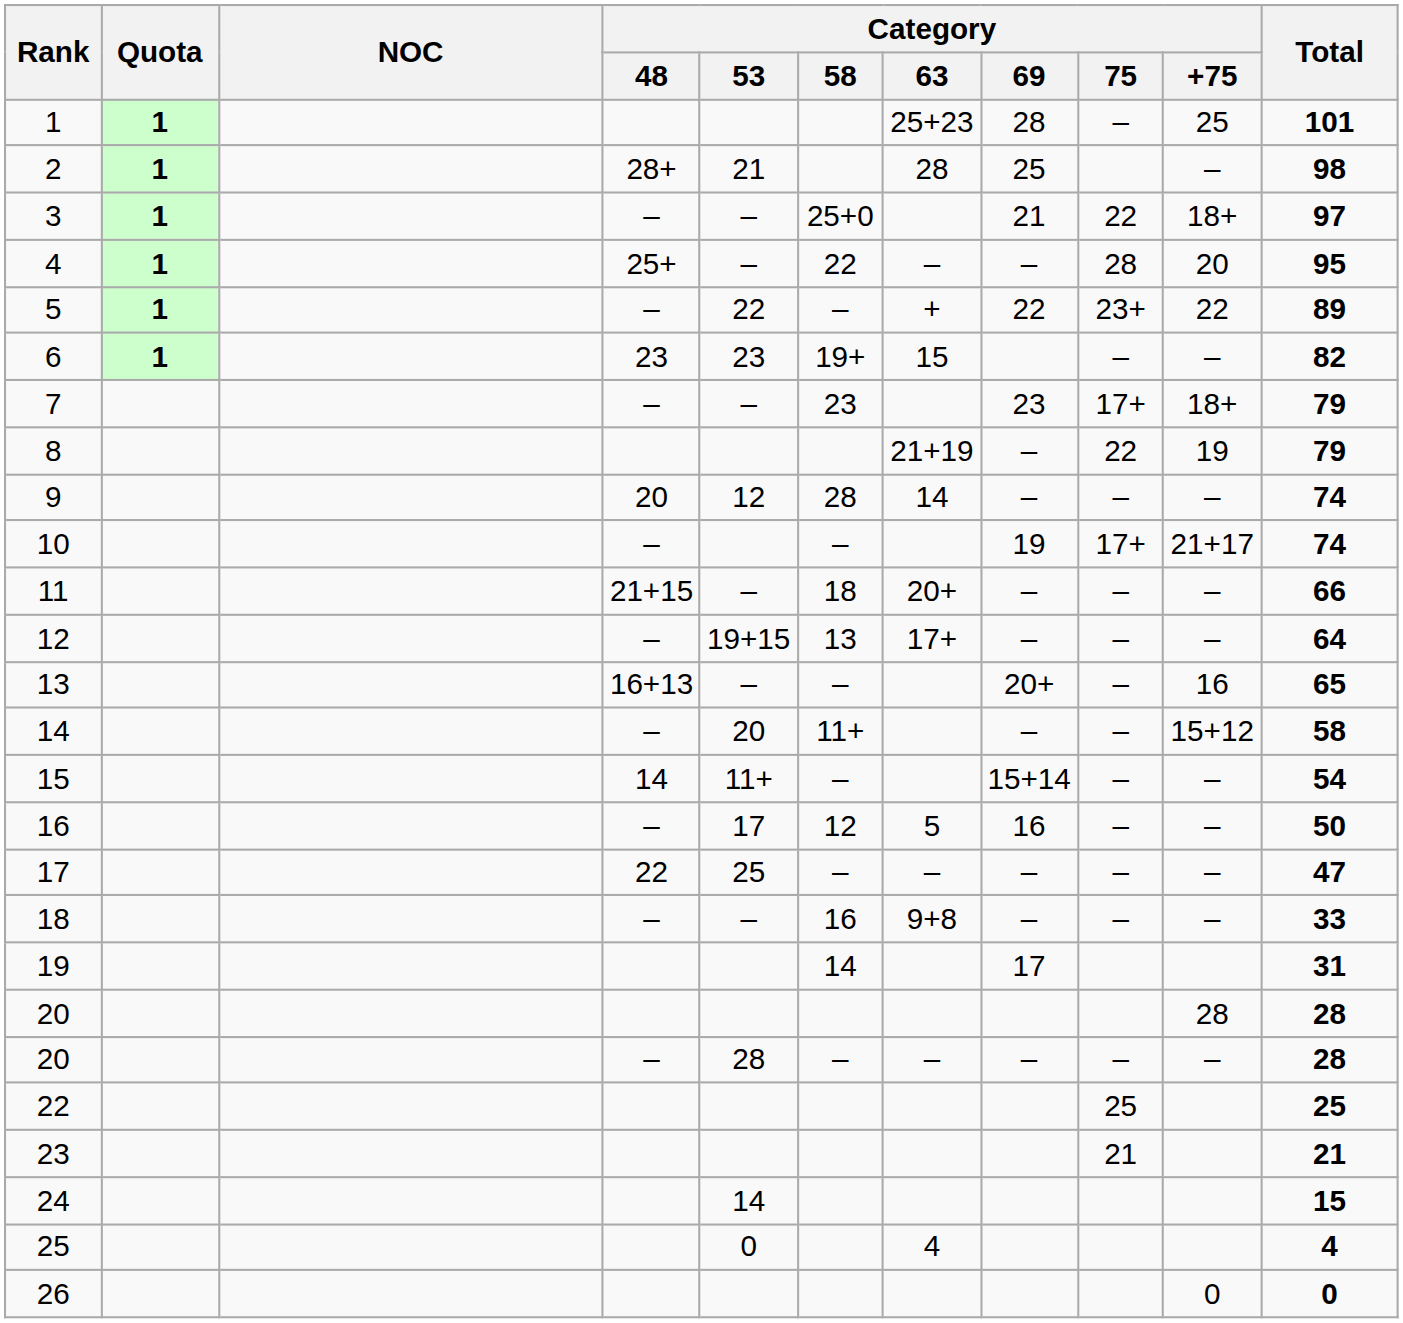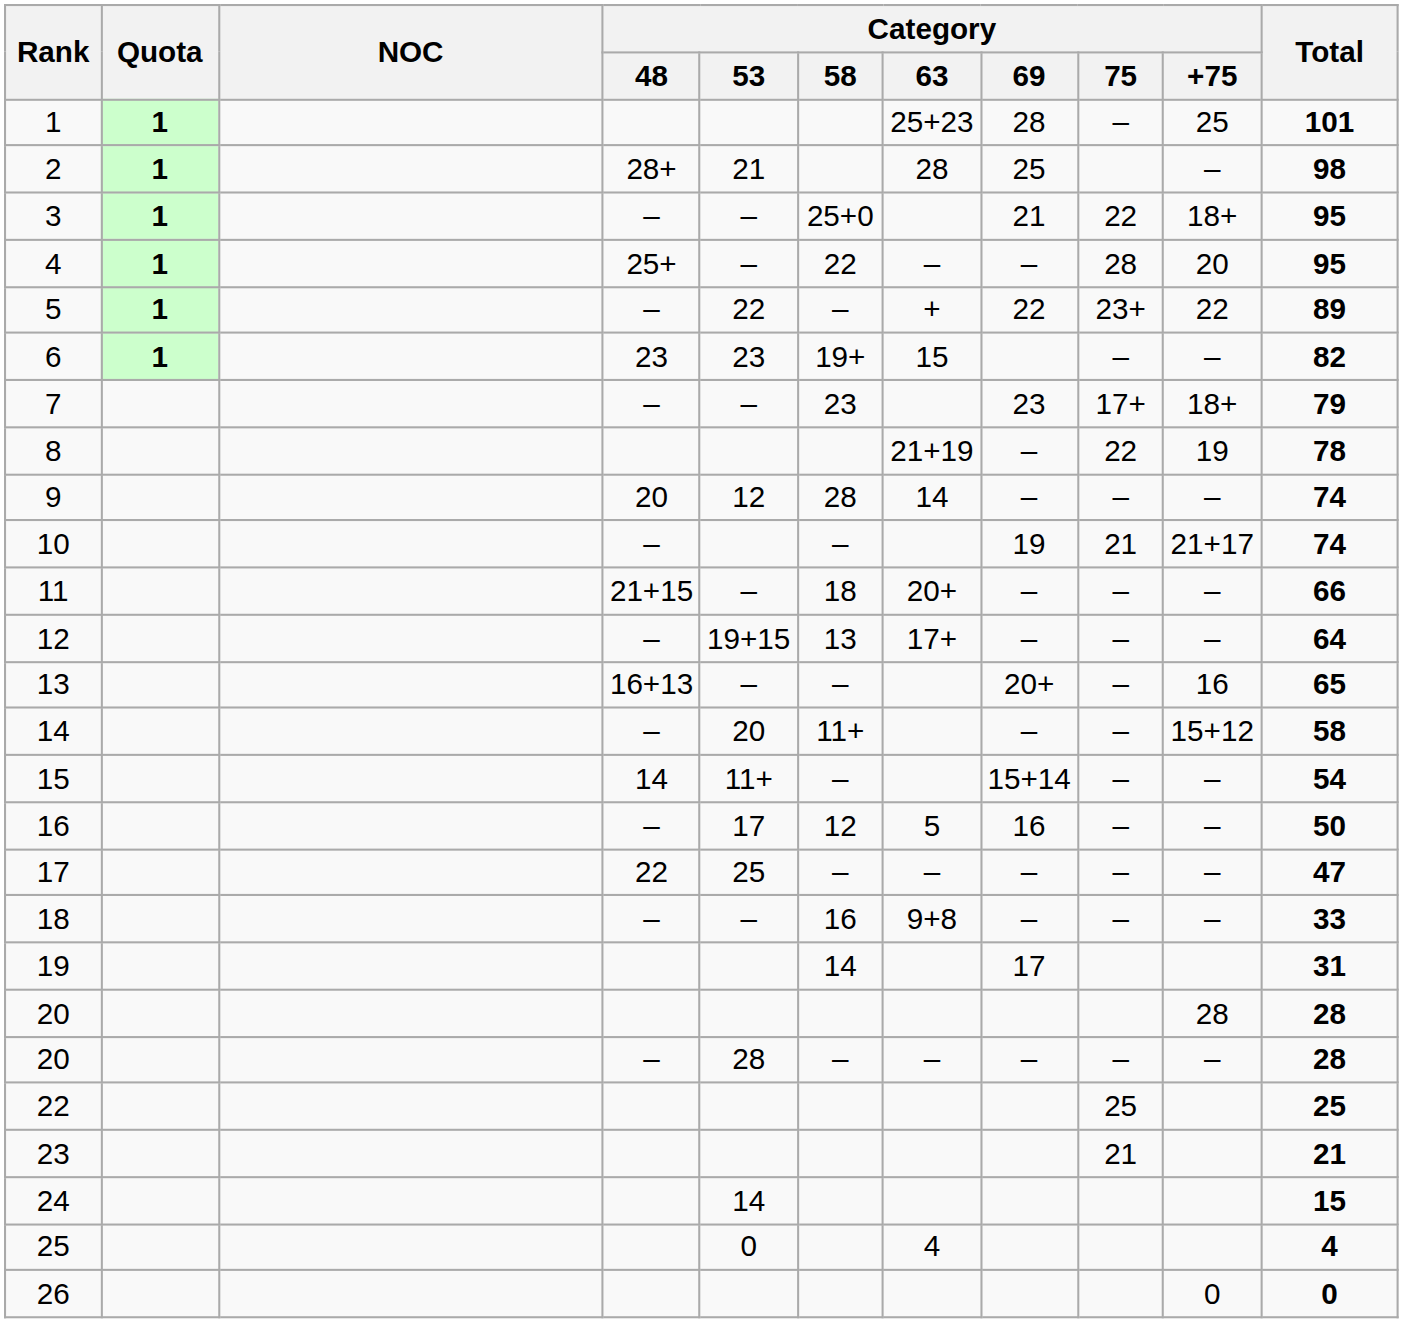 <table class="wikitable" style="text-align:center; font-size:90%">
 <tr>
 <th rowspan=2 width=40>Rank</th>
 <th rowspan=2 width=50>Quota</th>
 <th rowspan=2 width=180>NOC</th>
 <th colspan=7>Category</th>
 <th rowspan=2 width=60>Total</th>
 </tr>
 <tr>
 <th width=35>48</th>
 <th width=35>53</th>
 <th width=35>58</th>
 <th width=35>63</th>
 <th width=35>69</th>
 <th width=35>75</th>
 <th width=35>+75</th>
 </tr>
 <tr>
 <td>1</td>
 <td bgcolor=#ccffcc><strong>1</strong></td>
 <td align=left></td>
 <td></td>
 <td></td>
 <td></td>
 <td>25+23</td>
 <td>28</td>
 <td>–</td>
 <td>25</td>
 <td><strong>101</strong></td>
 </tr>
 <tr>
 <td>2</td>
 <td bgcolor=#ccffcc><strong>1</strong></td>
 <td align=left></td>
 <td>28+</td>
 <td>21</td>
 <td></td>
 <td>28</td>
 <td>25</td>
 <td></td>
 <td>–</td>
 <td><strong>98</strong></td>
 </tr>
 <tr>
 <td>3</td>
 <td bgcolor=#ccffcc><strong>1</strong></td>
 <td align=left></td>
 <td>–</td>
 <td>–</td>
 <td>25+0</td>
 <td></td>
 <td>21</td>
 <td>22</td>
 <td>18+</td>
-<td><strong>97</strong></td>
+<td><strong>95</strong></td>
 </tr>
 <tr>
 <td>4</td>
 <td bgcolor=#ccffcc><strong>1</strong></td>
 <td align=left></td>
 <td>25+</td>
 <td>–</td>
 <td>22</td>
 <td>–</td>
 <td>–</td>
 <td>28</td>
 <td>20</td>
 <td><strong>95</strong></td>
 </tr>
 <tr>
 <td>5</td>
 <td bgcolor=#ccffcc><strong>1</strong></td>
 <td align=left></td>
 <td>–</td>
 <td>22</td>
 <td>–</td>
 <td>+</td>
 <td>22</td>
 <td>23+</td>
 <td>22</td>
 <td><strong>89</strong></td>
 </tr>
 <tr>
 <td>6</td>
 <td bgcolor=#ccffcc><strong>1</strong></td>
 <td align=left></td>
 <td>23</td>
 <td>23</td>
 <td>19+</td>
 <td>15</td>
 <td></td>
 <td>–</td>
 <td>–</td>
 <td><strong>82</strong></td>
 </tr>
 <tr>
 <td>7</td>
 <td></td>
 <td align=left></td>
 <td>–</td>
 <td>–</td>
 <td>23</td>
 <td></td>
 <td>23</td>
 <td>17+</td>
 <td>18+</td>
 <td><strong>79</strong></td>
 </tr>
 <tr>
 <td>8</td>
 <td></td>
 <td align=left></td>
 <td></td>
 <td></td>
 <td></td>
 <td>21+19</td>
 <td>–</td>
 <td>22</td>
 <td>19</td>
-<td><strong>79</strong></td>
+<td><strong>78</strong></td>
 </tr>
 <tr>
 <td>9</td>
 <td></td>
 <td align=left></td>
 <td>20</td>
 <td>12</td>
 <td>28</td>
 <td>14</td>
 <td>–</td>
 <td>–</td>
 <td>–</td>
 <td><strong>74</strong></td>
 </tr>
 <tr>
 <td>10</td>
 <td></td>
 <td align=left></td>
 <td>–</td>
 <td></td>
 <td>–</td>
 <td></td>
 <td>19</td>
-<td>17+</td>
+<td>21</td>
 <td>21+17</td>
 <td><strong>74</strong></td>
 </tr>
 <tr>
 <td>11</td>
 <td></td>
 <td align=left></td>
 <td>21+15</td>
 <td>–</td>
 <td>18</td>
 <td>20+</td>
 <td>–</td>
 <td>–</td>
 <td>–</td>
 <td><strong>66</strong></td>
 </tr>
 <tr>
 <td>12</td>
 <td></td>
 <td align=left></td>
 <td>–</td>
 <td>19+15</td>
 <td>13</td>
 <td>17+</td>
 <td>–</td>
 <td>–</td>
 <td>–</td>
 <td><strong>64</strong></td>
 </tr>
 <tr>
 <td>13</td>
 <td></td>
 <td align=left></td>
 <td>16+13</td>
 <td>–</td>
 <td>–</td>
 <td></td>
 <td>20+</td>
 <td>–</td>
 <td>16</td>
 <td><strong>65</strong></td>
 </tr>
 <tr>
 <td>14</td>
 <td></td>
 <td align=left></td>
 <td>–</td>
 <td>20</td>
 <td>11+</td>
 <td></td>
 <td>–</td>
 <td>–</td>
 <td>15+12</td>
 <td><strong>58</strong></td>
 </tr>
 <tr>
 <td>15</td>
 <td></td>
 <td align=left></td>
 <td>14</td>
 <td>11+</td>
 <td>–</td>
 <td></td>
 <td>15+14</td>
 <td>–</td>
 <td>–</td>
 <td><strong>54</strong></td>
 </tr>
 <tr>
 <td>16</td>
 <td></td>
 <td align=left></td>
 <td>–</td>
 <td>17</td>
 <td>12</td>
 <td>5</td>
 <td>16</td>
 <td>–</td>
 <td>–</td>
 <td><strong>50</strong></td>
 </tr>
 <tr>
 <td>17</td>
 <td></td>
 <td align=left></td>
 <td>22</td>
 <td>25</td>
 <td>–</td>
 <td>–</td>
 <td>–</td>
 <td>–</td>
 <td>–</td>
 <td><strong>47</strong></td>
 </tr>
 <tr>
 <td>18</td>
 <td></td>
 <td align=left></td>
 <td>–</td>
 <td>–</td>
 <td>16</td>
 <td>9+8</td>
 <td>–</td>
 <td>–</td>
 <td>–</td>
 <td><strong>33</strong></td>
 </tr>
 <tr>
 <td>19</td>
 <td></td>
 <td align=left></td>
 <td></td>
 <td></td>
 <td>14</td>
 <td></td>
 <td>17</td>
 <td></td>
 <td></td>
 <td><strong>31</strong></td>
 </tr>
 <tr>
 <td>20</td>
 <td></td>
 <td align=left></td>
 <td></td>
 <td></td>
 <td></td>
 <td></td>
 <td></td>
 <td></td>
 <td>28</td>
 <td><strong>28</strong></td>
 </tr>
 <tr>
 <td>20</td>
 <td></td>
 <td align=left></td>
 <td>–</td>
 <td>28</td>
 <td>–</td>
 <td>–</td>
 <td>–</td>
 <td>–</td>
 <td>–</td>
 <td><strong>28</strong></td>
 </tr>
 <tr>
 <td>22</td>
 <td></td>
 <td align=left></td>
 <td></td>
 <td></td>
 <td></td>
 <td></td>
 <td></td>
 <td>25</td>
 <td></td>
 <td><strong>25</strong></td>
 </tr>
 <tr>
 <td>23</td>
 <td></td>
 <td align=left></td>
 <td></td>
 <td></td>
 <td></td>
 <td></td>
 <td></td>
 <td>21</td>
 <td></td>
 <td><strong>21</strong></td>
 </tr>
 <tr>
 <td>24</td>
 <td></td>
 <td align=left></td>
 <td></td>
 <td>14</td>
 <td></td>
 <td></td>
 <td></td>
 <td></td>
 <td></td>
 <td><strong>15</strong></td>
 </tr>
 <tr>
 <td>25</td>
 <td></td>
 <td align=left></td>
 <td></td>
 <td>0</td>
 <td></td>
 <td>4</td>
 <td></td>
 <td></td>
 <td></td>
 <td><strong>4</strong></td>
 </tr>
 <tr>
 <td>26</td>
 <td></td>
 <td align=left></td>
 <td></td>
 <td></td>
 <td></td>
 <td></td>
 <td></td>
 <td></td>
 <td>0</td>
 <td><strong>0</strong></td>
 </tr>
 </table>
